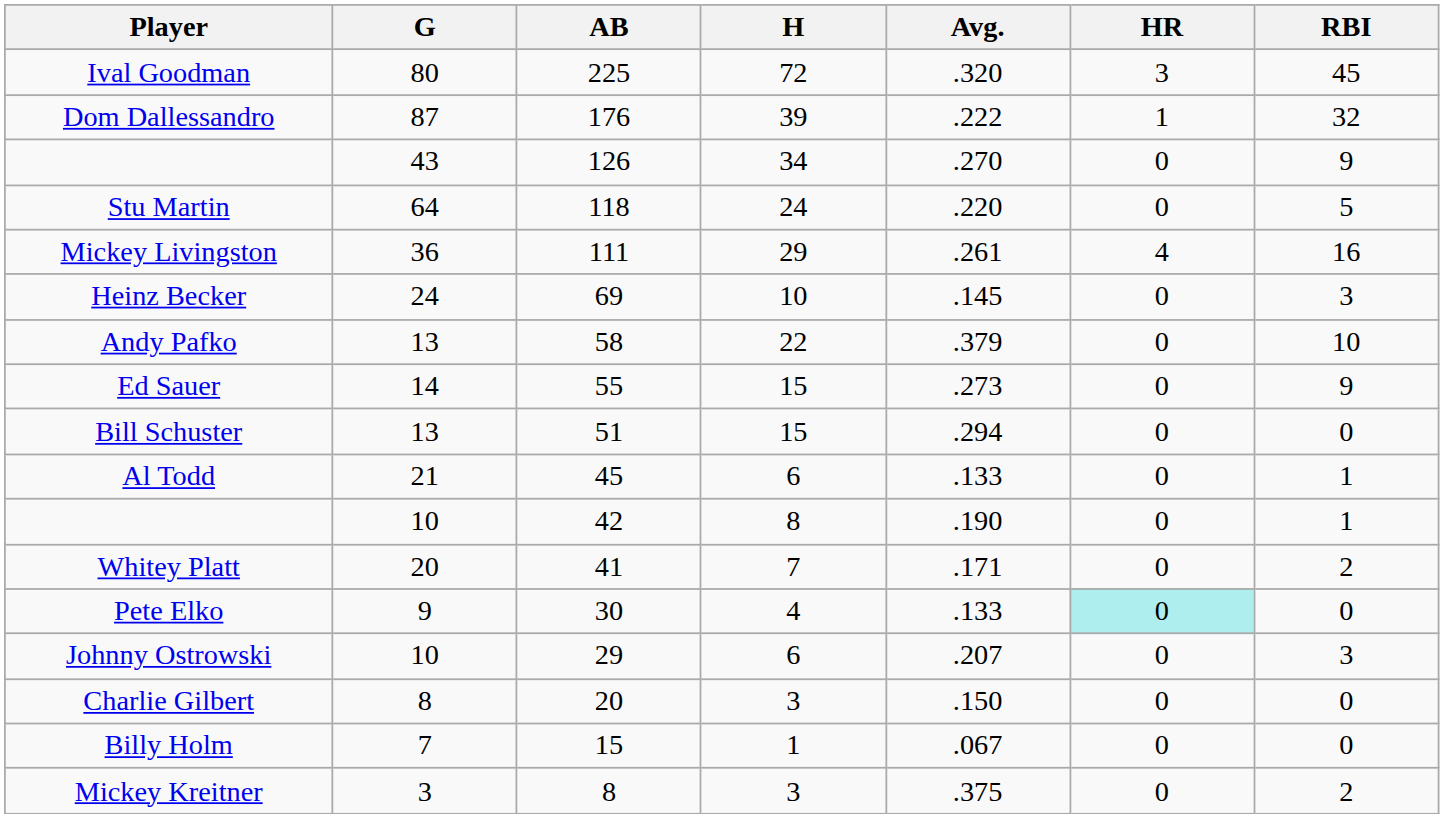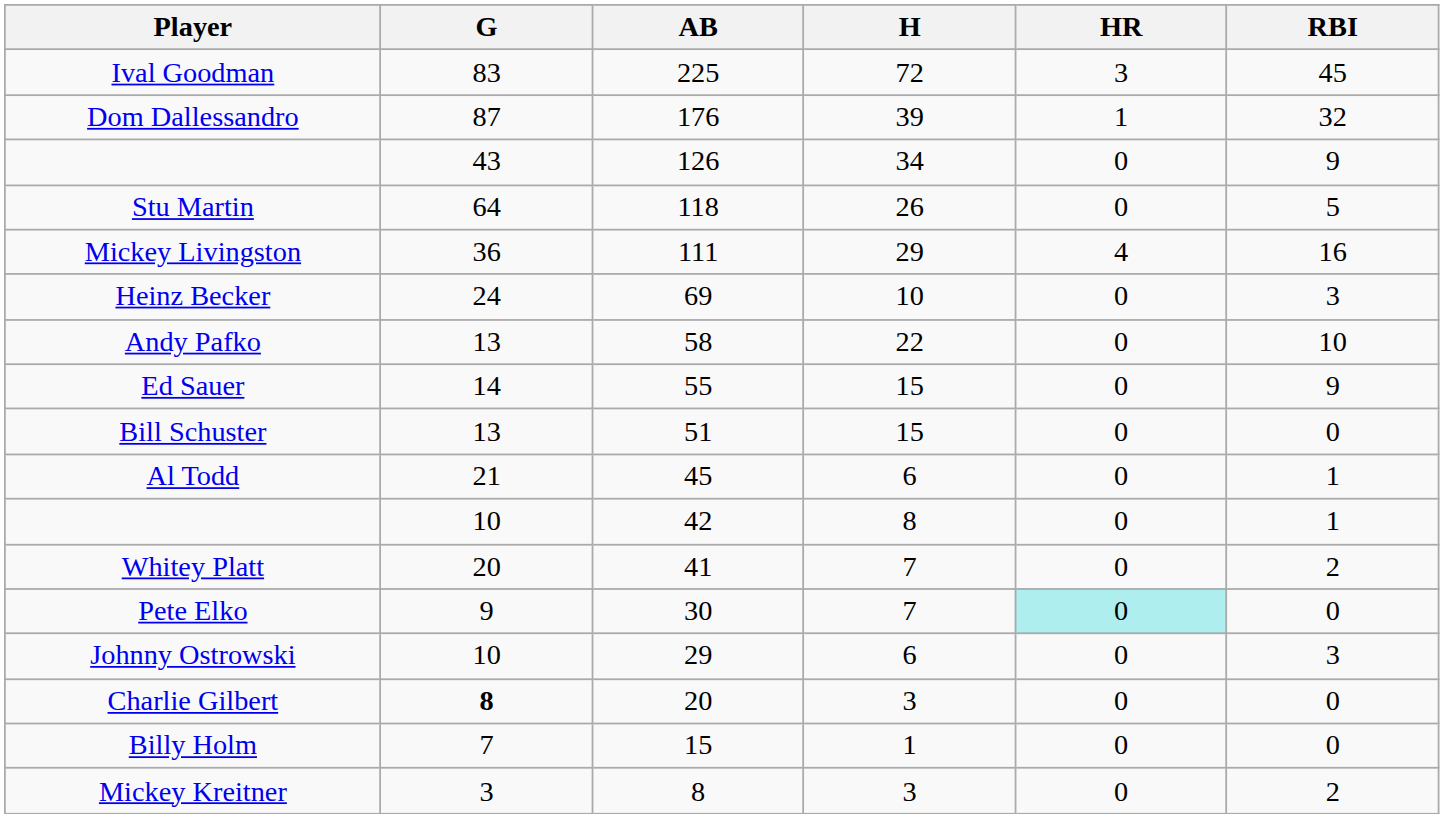 <table class="wikitable sortable">
 <tr>
 <th bgcolor="#DDDDFF" width="16%">Player</th>
 <th bgcolor="#DDDDFF" width="9%">G</th>
 <th bgcolor="#DDDDFF" width="9%">AB</th>
 <th bgcolor="#DDDDFF" width="9%">H</th>
-<th bgcolor="#DDDDFF" width="9%">Avg.</th>
 <th bgcolor="#DDDDFF" width="9%">HR</th>
 <th bgcolor="#DDDDFF" width="9%">RBI</th>
 </tr>
 <tr align="center">
 <td><a href='#'>Ival Goodman</a></td>
-<td>80</td>
+<td>83</td>
 <td>225</td>
 <td>72</td>
-<td>.320</td>
 <td>3</td>
 <td>45</td>
 </tr>
 <tr align=center>
 <td><a href='#'>Dom Dallessandro</a></td>
 <td>87</td>
 <td>176</td>
 <td>39</td>
-<td>.222</td>
 <td>1</td>
 <td>32</td>
 </tr>
 <tr align=center>
 <td></td>
 <td>43</td>
 <td>126</td>
 <td>34</td>
-<td>.270</td>
 <td>0</td>
 <td>9</td>
 </tr>
 <tr align="center">
 <td><a href='#'>Stu Martin</a></td>
 <td>64</td>
 <td>118</td>
-<td>24</td>
-<td>.220</td>
+<td>26</td>
 <td>0</td>
 <td>5</td>
 </tr>
 <tr align=center>
 <td><a href='#'>Mickey Livingston</a></td>
 <td>36</td>
 <td>111</td>
 <td>29</td>
-<td>.261</td>
 <td>4</td>
 <td>16</td>
 </tr>
 <tr align=center>
 <td><a href='#'>Heinz Becker</a></td>
 <td>24</td>
 <td>69</td>
 <td>10</td>
-<td>.145</td>
 <td>0</td>
 <td>3</td>
 </tr>
 <tr align=center>
 <td><a href='#'>Andy Pafko</a></td>
 <td>13</td>
 <td>58</td>
 <td>22</td>
-<td>.379</td>
 <td>0</td>
 <td>10</td>
 </tr>
 <tr align=center>
 <td><a href='#'>Ed Sauer</a></td>
 <td>14</td>
 <td>55</td>
 <td>15</td>
-<td>.273</td>
 <td>0</td>
 <td>9</td>
 </tr>
 <tr align=center>
 <td><a href='#'>Bill Schuster</a></td>
 <td>13</td>
 <td>51</td>
 <td>15</td>
-<td>.294</td>
 <td>0</td>
 <td>0</td>
 </tr>
 <tr align=center>
 <td><a href='#'>Al Todd</a></td>
 <td>21</td>
 <td>45</td>
 <td>6</td>
-<td>.133</td>
 <td>0</td>
 <td>1</td>
 </tr>
 <tr align=center>
 <td></td>
 <td>10</td>
 <td>42</td>
 <td>8</td>
-<td>.190</td>
 <td>0</td>
 <td>1</td>
 </tr>
 <tr align="center">
 <td><a href='#'>Whitey Platt</a></td>
 <td>20</td>
 <td>41</td>
 <td>7</td>
-<td>.171</td>
 <td>0</td>
 <td>2</td>
 </tr>
 <tr align=center>
 <td><a href='#'>Pete Elko</a></td>
 <td>9</td>
 <td>30</td>
-<td>4</td>
-<td>.133</td>
+<td>7</td>
 <td style="background: paleturquoise;">0</td>
 <td>0</td>
 </tr>
 <tr align=center>
 <td><a href='#'>Johnny Ostrowski</a></td>
 <td>10</td>
 <td>29</td>
 <td>6</td>
-<td>.207</td>
 <td>0</td>
 <td>3</td>
 </tr>
 <tr align=center>
 <td><a href='#'>Charlie Gilbert</a></td>
-<td>8</td>
+<td><strong>8</strong></td>
 <td>20</td>
 <td>3</td>
-<td>.150</td>
 <td>0</td>
 <td>0</td>
 </tr>
 <tr align=center>
 <td><a href='#'>Billy Holm</a></td>
 <td>7</td>
 <td>15</td>
 <td>1</td>
-<td>.067</td>
 <td>0</td>
 <td>0</td>
 </tr>
 <tr align=center>
 <td><a href='#'>Mickey Kreitner</a></td>
 <td>3</td>
 <td>8</td>
 <td>3</td>
-<td>.375</td>
 <td>0</td>
 <td>2</td>
 </tr>
 </table>
